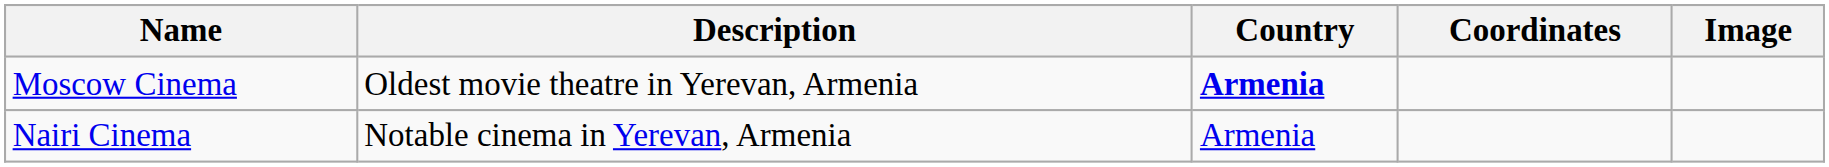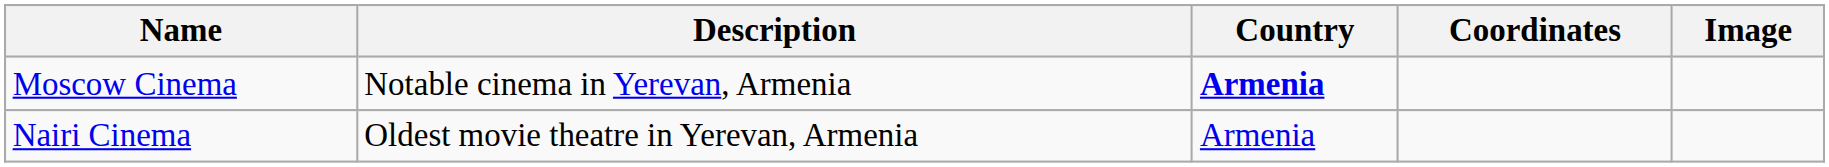 <table class='wikitable sortable' style="width:100%">
 <tr>
 <th>Name</th>
 <th>Description</th>
 <th>Country</th>
 <th>Coordinates</th>
 <th>Image</th>
 </tr>
 <tr>
 <td><a href='#'>Moscow Cinema</a></td>
-<td>Oldest movie theatre in Yerevan, Armenia</td>
+<td>Notable cinema in <a href='#'>Yerevan</a>, Armenia</td>
 <td><strong><a href='#'>Armenia</a></strong></td>
 <td></td>
 <td></td>
 </tr>
 <tr>
 <td><a href='#'>Nairi Cinema</a></td>
-<td>Notable cinema in <a href='#'>Yerevan</a>, Armenia</td>
+<td>Oldest movie theatre in Yerevan, Armenia</td>
 <td><a href='#'>Armenia</a></td>
 <td></td>
 <td></td>
 </tr>
 </table>
